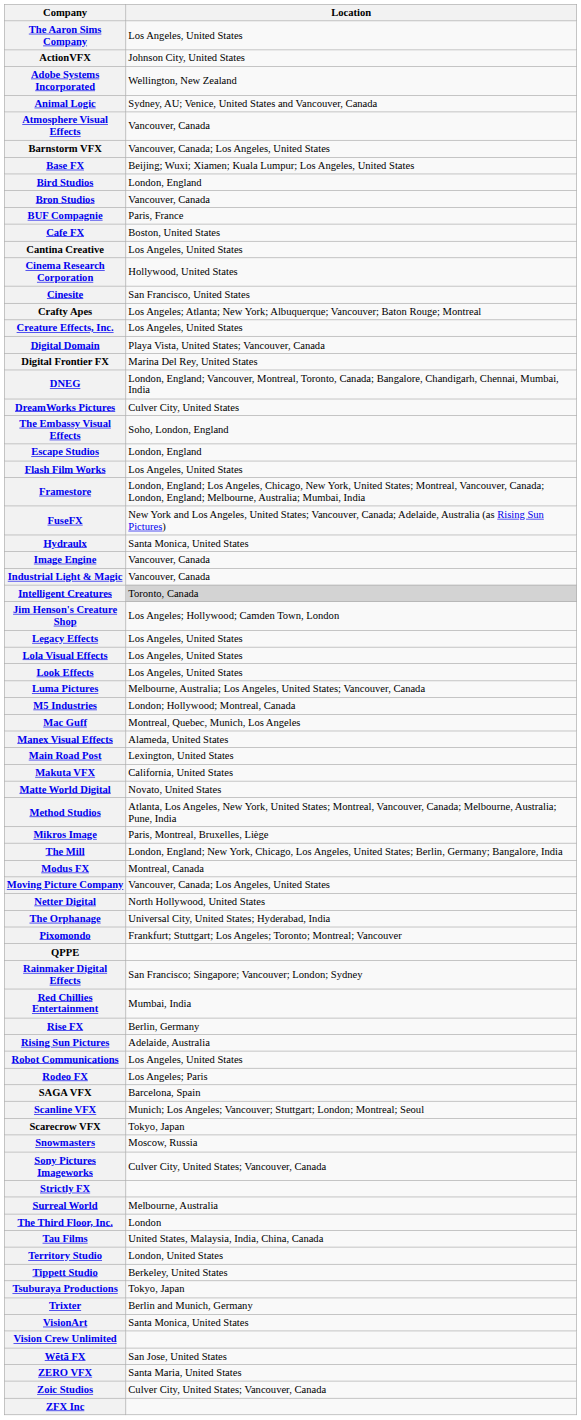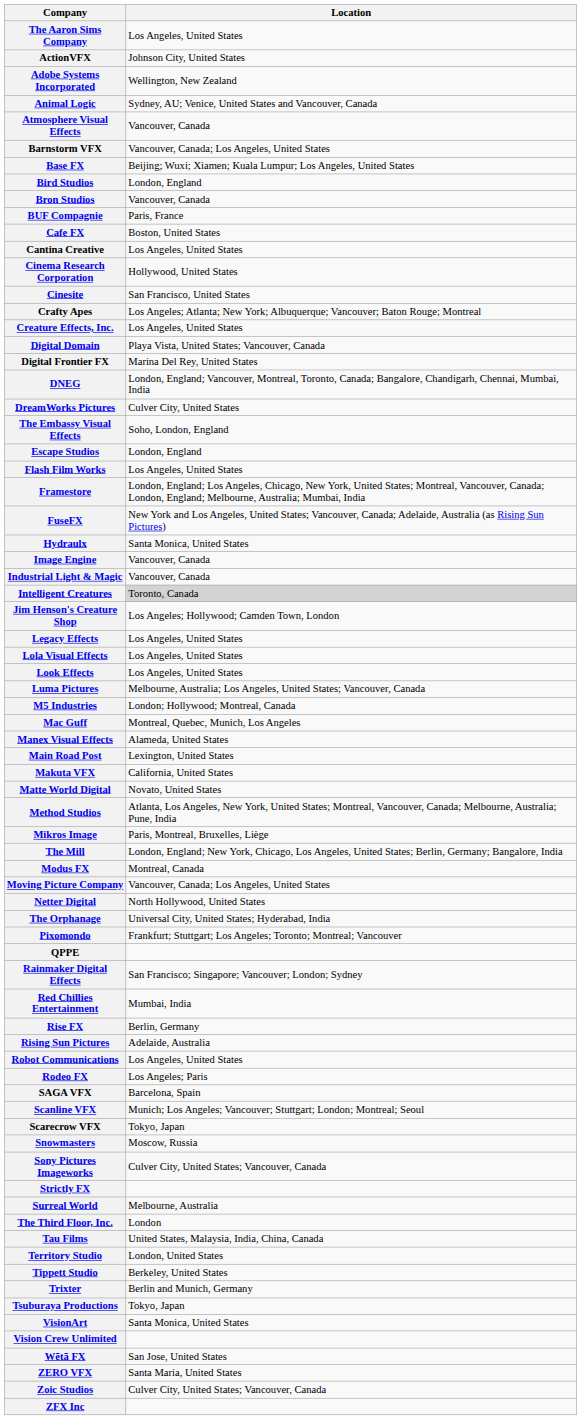 <table class="wikitable plainrowheaders sortable">
 <tr>
 <th scope="col">Company</th>
 <th scope="col">Location</th>
 </tr>
 <tr>
 <th scope="row"><a href='#'>The Aaron Sims Company</a></th>
 <td>Los Angeles, United States</td>
 </tr>
 <tr>
 <th scope="row">ActionVFX</th>
 <td>Johnson City, United States</td>
 </tr>
 <tr>
 <th scope="row"><a href='#'>Adobe Systems Incorporated</a></th>
 <td>Wellington, New Zealand</td>
 </tr>
 <tr>
 <th scope="row"><a href='#'>Animal Logic</a></th>
 <td>Sydney, AU; Venice, United States and Vancouver, Canada</td>
 </tr>
 <tr>
 <th scope="row"><a href='#'>Atmosphere Visual Effects</a></th>
 <td>Vancouver, Canada</td>
 </tr>
 <tr>
 <th scope="row">Barnstorm VFX</th>
 <td>Vancouver, Canada; Los Angeles, United States</td>
 </tr>
 <tr>
 <th scope="row"><a href='#'>Base FX</a></th>
 <td>Beijing; Wuxi; Xiamen; Kuala Lumpur; Los Angeles, United States</td>
 </tr>
 <tr>
 <th scope="row"><a href='#'>Bird Studios</a></th>
 <td>London, England</td>
 </tr>
 <tr>
 <th scope="row"><a href='#'>Bron Studios</a></th>
 <td>Vancouver, Canada</td>
 </tr>
 <tr>
 <th scope="row"><a href='#'>BUF Compagnie</a></th>
 <td>Paris, France</td>
 </tr>
 <tr>
 <th scope="row"><a href='#'>Cafe FX</a></th>
 <td>Boston, United States</td>
 </tr>
 <tr>
 <th scope="row">Cantina Creative</th>
 <td>Los Angeles, United States</td>
 </tr>
 <tr>
 <th scope="row"><a href='#'>Cinema Research Corporation</a></th>
 <td>Hollywood, United States</td>
 </tr>
 <tr>
 <th scope="row"><a href='#'>Cinesite</a></th>
 <td>San Francisco, United States</td>
 </tr>
 <tr>
 <th scope="row">Crafty Apes</th>
 <td>Los Angeles; Atlanta; New York; Albuquerque; Vancouver; Baton Rouge; Montreal</td>
 </tr>
 <tr>
 <th scope="row"><a href='#'>Creature Effects, Inc.</a></th>
 <td>Los Angeles, United States</td>
 </tr>
 <tr>
 <th scope="row"><a href='#'>Digital Domain</a></th>
 <td>Playa Vista, United States; Vancouver, Canada</td>
 </tr>
 <tr>
 <th scope="row">Digital Frontier FX</th>
 <td>Marina Del Rey, United States</td>
 </tr>
 <tr>
 <th scope="row"><a href='#'>DNEG</a></th>
 <td>London, England; Vancouver, Montreal, Toronto, Canada; Bangalore, Chandigarh, Chennai, Mumbai, India</td>
 </tr>
 <tr>
 <th scope="row"><a href='#'>DreamWorks Pictures</a></th>
 <td>Culver City, United States</td>
 </tr>
 <tr>
 <th scope="row"><a href='#'>The Embassy Visual Effects</a></th>
 <td>Soho, London, England</td>
 </tr>
 <tr>
 <th scope="row"><a href='#'>Escape Studios</a></th>
 <td>London, England</td>
 </tr>
 <tr>
 <th scope="row"><a href='#'>Flash Film Works</a></th>
 <td>Los Angeles, United States</td>
 </tr>
 <tr>
 <th scope="row"><a href='#'>Framestore</a></th>
 <td>London, England; Los Angeles, Chicago, New York, United States; Montreal, Vancouver, Canada; London, England; Melbourne, Australia; Mumbai, India</td>
 </tr>
 <tr>
 <th scope="row"><a href='#'>FuseFX</a></th>
 <td>New York and Los Angeles, United States; Vancouver, Canada; Adelaide, Australia (as <a href='#'>Rising Sun Pictures</a>)</td>
 </tr>
 <tr>
 <th scope="row"><a href='#'>Hydraulx</a></th>
 <td>Santa Monica, United States</td>
 </tr>
 <tr>
 <th scope="row"><a href='#'>Image Engine</a></th>
 <td>Vancouver, Canada</td>
 </tr>
 <tr>
 <th scope="row"><a href='#'>Industrial Light & Magic</a></th>
 <td>Vancouver, Canada</td>
 </tr>
 <tr>
 <th scope="row"><a href='#'>Intelligent Creatures</a></th>
 <td style="background: lightgrey;">Toronto, Canada</td>
 </tr>
 <tr>
 <th scope="row"><a href='#'>Jim Henson's Creature Shop</a></th>
 <td>Los Angeles; Hollywood; Camden Town, London</td>
 </tr>
 <tr>
 <th scope="row"><a href='#'>Legacy Effects</a></th>
 <td>Los Angeles, United States</td>
 </tr>
 <tr>
 <th scope="row"><a href='#'>Lola Visual Effects</a></th>
 <td>Los Angeles, United States</td>
 </tr>
 <tr>
 <th scope="row"><a href='#'>Look Effects</a></th>
 <td>Los Angeles, United States</td>
 </tr>
 <tr>
 <th scope="row"><a href='#'>Luma Pictures</a></th>
 <td>Melbourne, Australia; Los Angeles, United States; Vancouver, Canada</td>
 </tr>
 <tr>
 <th scope="row"><a href='#'>M5 Industries</a></th>
 <td>London; Hollywood; Montreal, Canada</td>
 </tr>
 <tr>
 <th scope="row"><a href='#'>Mac Guff</a></th>
 <td>Montreal, Quebec, Munich, Los Angeles</td>
 </tr>
 <tr>
 <th scope="row"><a href='#'>Manex Visual Effects</a></th>
 <td>Alameda, United States</td>
 </tr>
 <tr>
 <th scope="row"><a href='#'>Main Road Post</a></th>
 <td>Lexington, United States</td>
 </tr>
 <tr>
 <th scope="row"><a href='#'>Makuta VFX</a></th>
 <td>California, United States</td>
 </tr>
 <tr>
 <th scope="row"><a href='#'>Matte World Digital</a></th>
 <td>Novato, United States</td>
 </tr>
 <tr>
 <th scope="row"><a href='#'>Method Studios</a></th>
 <td>Atlanta, Los Angeles, New York, United States; Montreal, Vancouver, Canada; Melbourne, Australia; Pune, India</td>
 </tr>
 <tr>
 <th scope="row"><a href='#'>Mikros Image</a></th>
 <td>Paris, Montreal, Bruxelles, Liège</td>
 </tr>
 <tr>
 <th scope="row"><a href='#'>The Mill</a></th>
 <td>London, England; New York, Chicago, Los Angeles, United States; Berlin, Germany; Bangalore, India</td>
 </tr>
 <tr>
 <th scope="row"><a href='#'>Modus FX</a></th>
 <td>Montreal, Canada</td>
 </tr>
 <tr>
 <th scope="row"><a href='#'>Moving Picture Company</a></th>
 <td>Vancouver, Canada; Los Angeles, United States</td>
 </tr>
 <tr>
 <th scope="row"><a href='#'>Netter Digital</a></th>
 <td>North Hollywood, United States</td>
 </tr>
 <tr>
 <th scope="row"><a href='#'>The Orphanage</a></th>
 <td>Universal City, United States; Hyderabad, India</td>
 </tr>
 <tr>
 <th scope="row"><a href='#'>Pixomondo</a></th>
 <td>Frankfurt; Stuttgart; Los Angeles; Toronto; Montreal; Vancouver</td>
 </tr>
 <tr>
 <th scope="row">QPPE</th>
 <td></td>
 </tr>
 <tr>
 <th scope="row"><a href='#'>Rainmaker Digital Effects</a></th>
 <td>San Francisco; Singapore; Vancouver; London; Sydney</td>
 </tr>
 <tr>
 <th scope="row"><a href='#'>Red Chillies Entertainment</a></th>
 <td>Mumbai, India</td>
 </tr>
 <tr>
 <th scope="row"><a href='#'>Rise FX</a></th>
 <td>Berlin, Germany</td>
 </tr>
 <tr>
 <th scope="row"><a href='#'>Rising Sun Pictures</a></th>
 <td>Adelaide, Australia</td>
 </tr>
 <tr>
 <th scope="row"><a href='#'>Robot Communications</a></th>
 <td>Los Angeles, United States</td>
 </tr>
 <tr>
 <th scope="row"><a href='#'>Rodeo FX</a></th>
 <td>Los Angeles; Paris</td>
 </tr>
 <tr>
 <th scope="row">SAGA VFX</th>
 <td>Barcelona, Spain</td>
 </tr>
 <tr>
 <th scope="row"><a href='#'>Scanline VFX</a></th>
 <td>Munich; Los Angeles; Vancouver; Stuttgart; London; Montreal; Seoul</td>
 </tr>
 <tr>
 <th scope="row">Scarecrow VFX</th>
 <td>Tokyo, Japan</td>
 </tr>
 <tr>
 <th scope="row"><a href='#'>Snowmasters</a></th>
 <td>Moscow, Russia</td>
 </tr>
 <tr>
 <th scope="row"><a href='#'>Sony Pictures Imageworks</a></th>
 <td>Culver City, United States; Vancouver, Canada</td>
 </tr>
 <tr>
 <th scope="row"><a href='#'>Strictly FX</a></th>
 <td></td>
 </tr>
 <tr>
 <th scope="row"><a href='#'>Surreal World</a></th>
 <td>Melbourne, Australia</td>
 </tr>
 <tr>
 <th scope="row"><a href='#'>The Third Floor, Inc.</a></th>
 <td>London</td>
 </tr>
 <tr>
 <th scope="row"><a href='#'>Tau Films</a></th>
 <td>United States, Malaysia, India, China, Canada</td>
 </tr>
 <tr>
 <th scope="row"><a href='#'>Territory Studio</a></th>
 <td>London, United States</td>
 </tr>
 <tr>
 <th scope="row"><a href='#'>Tippett Studio</a></th>
 <td>Berkeley, United States</td>
 </tr>
 <tr>
+<th scope="row"><a href='#'>Trixter</a></th>
+<td>Berlin and Munich, Germany</td>
+</tr>
+<tr>
 <th scope="row"><a href='#'>Tsuburaya Productions</a></th>
 <td>Tokyo, Japan</td>
-</tr>
-<tr>
-<th scope="row"><a href='#'>Trixter</a></th>
-<td>Berlin and Munich, Germany</td>
 </tr>
 <tr>
 <th scope="row"><a href='#'>VisionArt</a></th>
 <td>Santa Monica, United States</td>
 </tr>
 <tr>
 <th scope="row"><a href='#'>Vision Crew Unlimited</a></th>
 <td></td>
 </tr>
 <tr>
 <th scope="row"><a href='#'>Wētā FX</a></th>
 <td>San Jose, United States</td>
 </tr>
 <tr>
 <th scope="row"><a href='#'>ZERO VFX</a></th>
 <td>Santa Maria, United States</td>
 </tr>
 <tr>
 <th scope="row"><a href='#'>Zoic Studios</a></th>
 <td>Culver City, United States; Vancouver, Canada</td>
 </tr>
 <tr>
 <th scope="row"><a href='#'>ZFX Inc</a></th>
 <td></td>
 </tr>
 </table>
